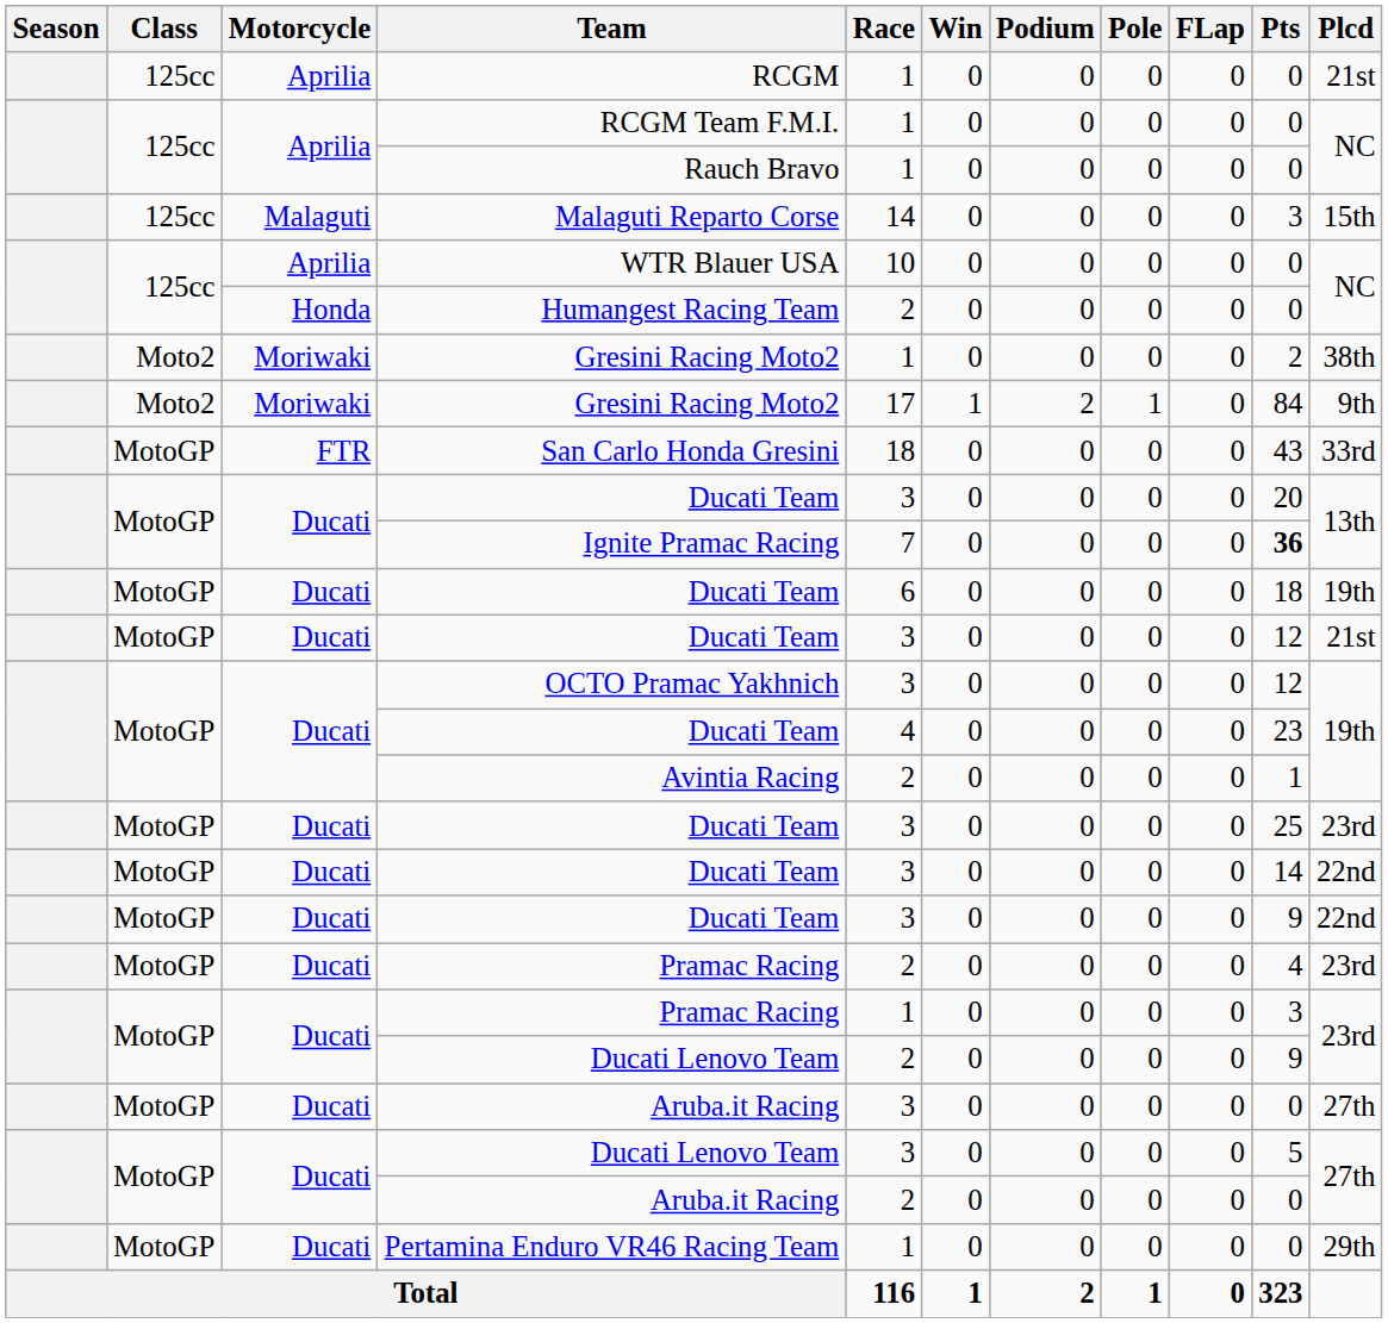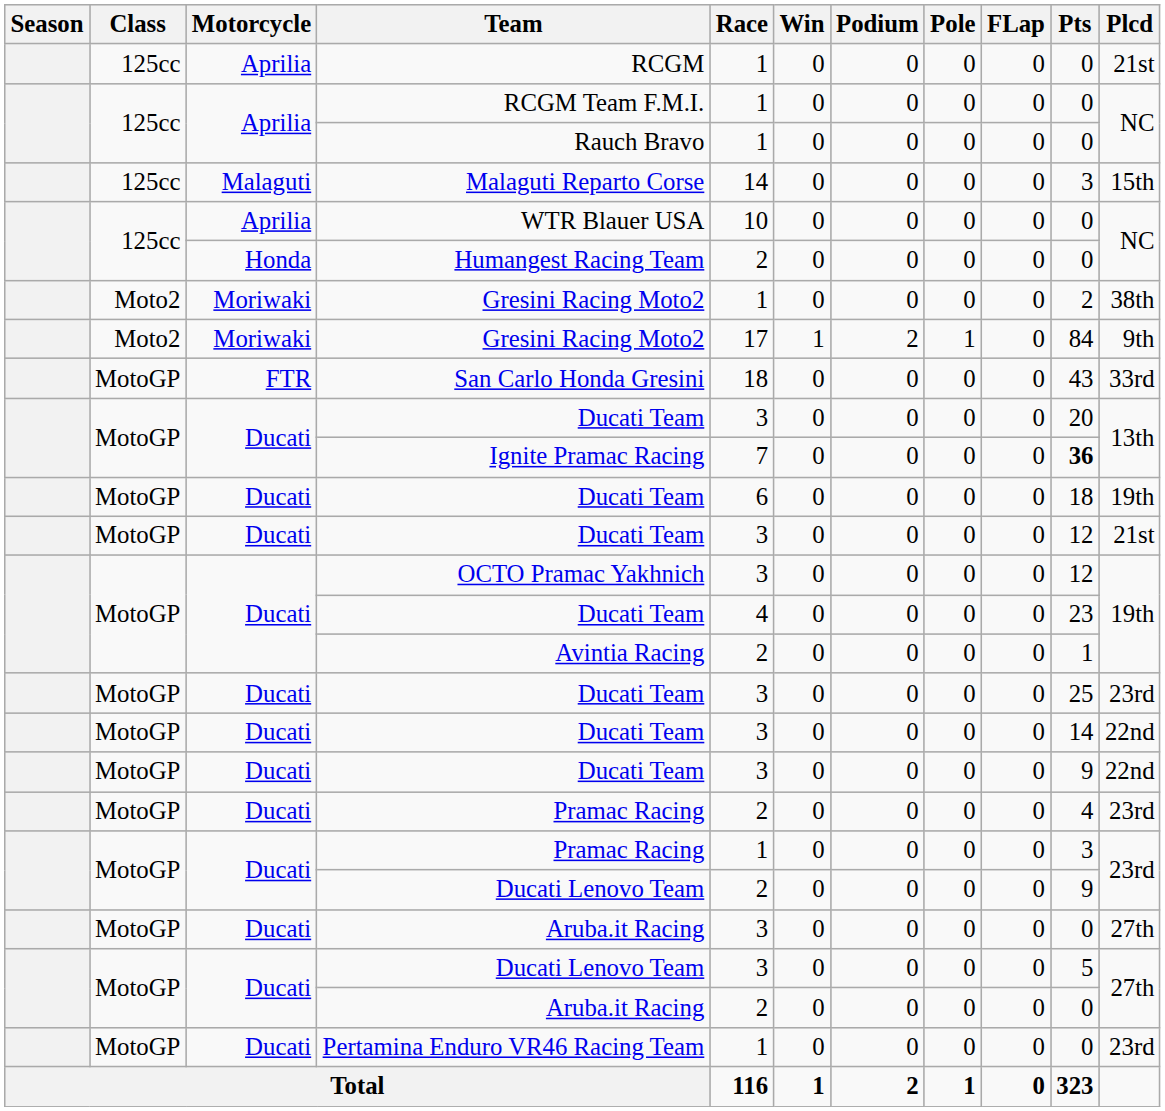 <table class="wikitable" style=text-align:right>
 <tr>
 <th>Season</th>
 <th>Class</th>
 <th>Motorcycle</th>
 <th>Team</th>
 <th>Race</th>
 <th>Win</th>
 <th>Podium</th>
 <th>Pole</th>
 <th>FLap</th>
 <th>Pts</th>
 <th>Plcd</th>
 </tr>
 <tr>
 <th></th>
 <td>125cc</td>
 <td><a href='#'>Aprilia</a></td>
 <td>RCGM</td>
 <td>1</td>
 <td>0</td>
 <td>0</td>
 <td>0</td>
 <td>0</td>
 <td>0</td>
 <td>21st</td>
 </tr>
 <tr>
 <th rowspan=2></th>
 <td rowspan=2>125cc</td>
 <td rowspan=2><a href='#'>Aprilia</a></td>
 <td>RCGM Team F.M.I.</td>
 <td>1</td>
 <td>0</td>
 <td>0</td>
 <td>0</td>
 <td>0</td>
 <td>0</td>
 <td rowspan=2>NC</td>
 </tr>
 <tr>
 <td>Rauch Bravo</td>
 <td>1</td>
 <td>0</td>
 <td>0</td>
 <td>0</td>
 <td>0</td>
 <td>0</td>
 </tr>
 <tr>
 <th></th>
 <td>125cc</td>
 <td><a href='#'>Malaguti</a></td>
 <td><a href='#'>Malaguti Reparto Corse</a></td>
 <td>14</td>
 <td>0</td>
 <td>0</td>
 <td>0</td>
 <td>0</td>
 <td>3</td>
 <td>15th</td>
 </tr>
 <tr>
 <th rowspan=2></th>
 <td rowspan=2>125cc</td>
 <td><a href='#'>Aprilia</a></td>
 <td>WTR Blauer USA</td>
 <td>10</td>
 <td>0</td>
 <td>0</td>
 <td>0</td>
 <td>0</td>
 <td>0</td>
 <td rowspan=2>NC</td>
 </tr>
 <tr>
 <td><a href='#'>Honda</a></td>
 <td><a href='#'>Humangest Racing Team</a></td>
 <td>2</td>
 <td>0</td>
 <td>0</td>
 <td>0</td>
 <td>0</td>
 <td>0</td>
 </tr>
 <tr>
 <th></th>
 <td>Moto2</td>
 <td><a href='#'>Moriwaki</a></td>
 <td><a href='#'>Gresini Racing Moto2</a></td>
 <td>1</td>
 <td>0</td>
 <td>0</td>
 <td>0</td>
 <td>0</td>
 <td>2</td>
 <td>38th</td>
 </tr>
 <tr>
 <th></th>
 <td>Moto2</td>
 <td><a href='#'>Moriwaki</a></td>
 <td><a href='#'>Gresini Racing Moto2</a></td>
 <td>17</td>
 <td>1</td>
 <td>2</td>
 <td>1</td>
 <td>0</td>
 <td>84</td>
 <td>9th</td>
 </tr>
 <tr>
 <th></th>
 <td>MotoGP</td>
 <td><a href='#'>FTR</a></td>
 <td><a href='#'>San Carlo Honda Gresini</a></td>
 <td>18</td>
 <td>0</td>
 <td>0</td>
 <td>0</td>
 <td>0</td>
 <td>43</td>
 <td>33rd</td>
 </tr>
 <tr>
 <th rowspan=2></th>
 <td rowspan=2>MotoGP</td>
 <td rowspan=2><a href='#'>Ducati</a></td>
 <td><a href='#'>Ducati Team</a></td>
 <td>3</td>
 <td>0</td>
 <td>0</td>
 <td>0</td>
 <td>0</td>
 <td>20</td>
 <td rowspan=2>13th</td>
 </tr>
 <tr>
 <td><a href='#'>Ignite Pramac Racing</a></td>
 <td>7</td>
 <td>0</td>
 <td>0</td>
 <td>0</td>
 <td>0</td>
 <td><strong>36</strong></td>
 </tr>
 <tr>
 <th></th>
 <td>MotoGP</td>
 <td><a href='#'>Ducati</a></td>
 <td><a href='#'>Ducati Team</a></td>
 <td>6</td>
 <td>0</td>
 <td>0</td>
 <td>0</td>
 <td>0</td>
 <td>18</td>
 <td>19th</td>
 </tr>
 <tr>
 <th></th>
 <td>MotoGP</td>
 <td><a href='#'>Ducati</a></td>
 <td><a href='#'>Ducati Team</a></td>
 <td>3</td>
 <td>0</td>
 <td>0</td>
 <td>0</td>
 <td>0</td>
 <td>12</td>
 <td>21st</td>
 </tr>
 <tr>
 <th rowspan=3></th>
 <td rowspan=3>MotoGP</td>
 <td rowspan=3><a href='#'>Ducati</a></td>
 <td><a href='#'>OCTO Pramac Yakhnich</a></td>
 <td>3</td>
 <td>0</td>
 <td>0</td>
 <td>0</td>
 <td>0</td>
 <td>12</td>
 <td rowspan=3>19th</td>
 </tr>
 <tr>
 <td><a href='#'>Ducati Team</a></td>
 <td>4</td>
 <td>0</td>
 <td>0</td>
 <td>0</td>
 <td>0</td>
 <td>23</td>
 </tr>
 <tr>
 <td><a href='#'>Avintia Racing</a></td>
 <td>2</td>
 <td>0</td>
 <td>0</td>
 <td>0</td>
 <td>0</td>
 <td>1</td>
 </tr>
 <tr>
 <th></th>
 <td>MotoGP</td>
 <td><a href='#'>Ducati</a></td>
 <td><a href='#'>Ducati Team</a></td>
 <td>3</td>
 <td>0</td>
 <td>0</td>
 <td>0</td>
 <td>0</td>
 <td>25</td>
 <td>23rd</td>
 </tr>
 <tr>
 <th></th>
 <td>MotoGP</td>
 <td><a href='#'>Ducati</a></td>
 <td><a href='#'>Ducati Team</a></td>
 <td>3</td>
 <td>0</td>
 <td>0</td>
 <td>0</td>
 <td>0</td>
 <td>14</td>
 <td>22nd</td>
 </tr>
 <tr>
 <th></th>
 <td>MotoGP</td>
 <td><a href='#'>Ducati</a></td>
 <td><a href='#'>Ducati Team</a></td>
 <td>3</td>
 <td>0</td>
 <td>0</td>
 <td>0</td>
 <td>0</td>
 <td>9</td>
 <td>22nd</td>
 </tr>
 <tr>
 <th></th>
 <td>MotoGP</td>
 <td><a href='#'>Ducati</a></td>
 <td><a href='#'>Pramac Racing</a></td>
 <td>2</td>
 <td>0</td>
 <td>0</td>
 <td>0</td>
 <td>0</td>
 <td>4</td>
 <td>23rd</td>
 </tr>
 <tr>
 <th rowspan=2></th>
 <td rowspan=2>MotoGP</td>
 <td rowspan=2><a href='#'>Ducati</a></td>
 <td><a href='#'>Pramac Racing</a></td>
 <td>1</td>
 <td>0</td>
 <td>0</td>
 <td>0</td>
 <td>0</td>
 <td>3</td>
 <td rowspan=2>23rd</td>
 </tr>
 <tr>
 <td><a href='#'>Ducati Lenovo Team</a></td>
 <td>2</td>
 <td>0</td>
 <td>0</td>
 <td>0</td>
 <td>0</td>
 <td>9</td>
 </tr>
 <tr>
 <th></th>
 <td>MotoGP</td>
 <td><a href='#'>Ducati</a></td>
 <td><a href='#'>Aruba.it Racing</a></td>
 <td>3</td>
 <td>0</td>
 <td>0</td>
 <td>0</td>
 <td>0</td>
 <td>0</td>
 <td>27th</td>
 </tr>
 <tr>
 <th rowspan=2></th>
 <td rowspan=2>MotoGP</td>
 <td rowspan=2><a href='#'>Ducati</a></td>
 <td><a href='#'>Ducati Lenovo Team</a></td>
 <td>3</td>
 <td>0</td>
 <td>0</td>
 <td>0</td>
 <td>0</td>
 <td>5</td>
 <td rowspan=2>27th</td>
 </tr>
 <tr>
 <td><a href='#'>Aruba.it Racing</a></td>
 <td>2</td>
 <td>0</td>
 <td>0</td>
 <td>0</td>
 <td>0</td>
 <td>0</td>
 </tr>
 <tr>
 <th></th>
 <td>MotoGP</td>
 <td><a href='#'>Ducati</a></td>
 <td><a href='#'>Pertamina Enduro VR46 Racing Team</a></td>
 <td>1</td>
 <td>0</td>
 <td>0</td>
 <td>0</td>
 <td>0</td>
 <td>0</td>
-<td>29th</td>
+<td>23rd</td>
 </tr>
 <tr>
 <th colspan=4>Total</th>
 <td><strong>116</strong></td>
 <td><strong>1</strong></td>
 <td><strong>2</strong></td>
 <td><strong>1</strong></td>
 <td><strong>0</strong></td>
 <td><strong>323</strong></td>
 <td></td>
 </tr>
 </table>
